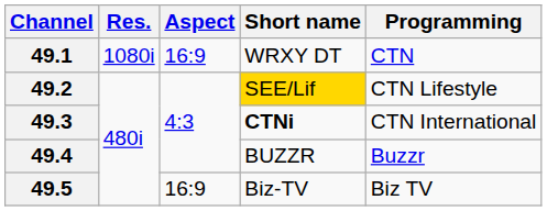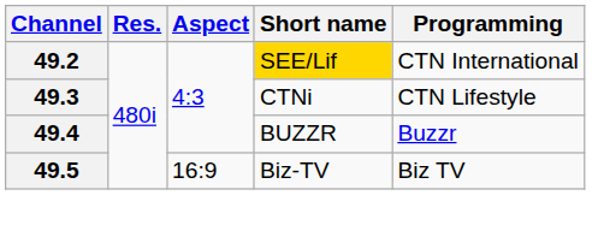 <table class="wikitable">
 <tr>
 <th><a href='#'>Channel</a></th>
 <th><a href='#'>Res.</a></th>
 <th><a href='#'>Aspect</a></th>
 <th>Short name</th>
 <th>Programming</th>
 </tr>
 <tr>
-<th scope = "row">49.1</th>
-<td><a href='#'>1080i</a></td>
-<td><a href='#'>16:9</a></td>
-<td>WRXY DT</td>
-<td><a href='#'>CTN</a></td>
-</tr>
-<tr>
 <th scope = "row">49.2</th>
 <td rowspan=4><a href='#'>480i</a></td>
 <td rowspan=3><a href='#'>4:3</a></td>
 <td style="background: gold;">SEE/Lif</td>
-<td>CTN Lifestyle</td>
+<td>CTN International</td>
 </tr>
 <tr>
 <th scope = "row">49.3</th>
-<td><strong>CTNi</strong></td>
-<td>CTN International</td>
+<td>CTNi</td>
+<td>CTN Lifestyle</td>
 </tr>
 <tr>
 <th scope = "row">49.4</th>
 <td>BUZZR</td>
 <td><a href='#'>Buzzr</a></td>
 </tr>
 <tr>
 <th scope = "row">49.5</th>
 <td>16:9</td>
 <td>Biz-TV</td>
 <td>Biz TV</td>
 </tr>
 </table>
